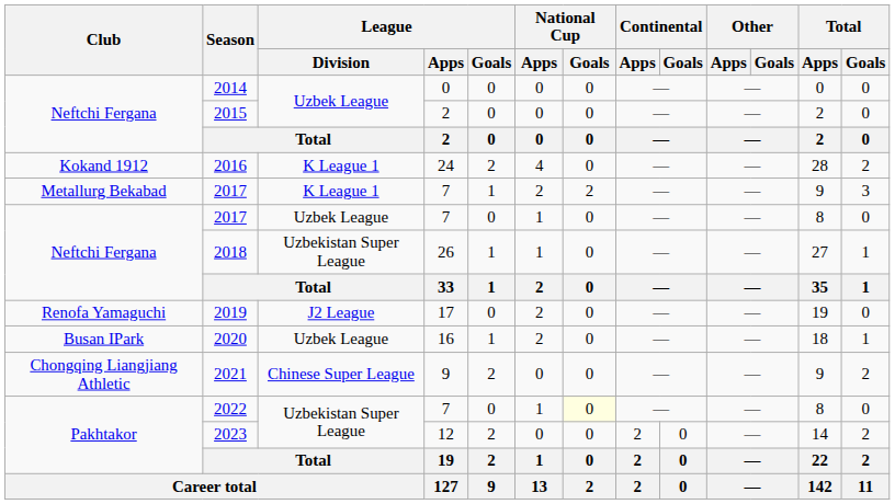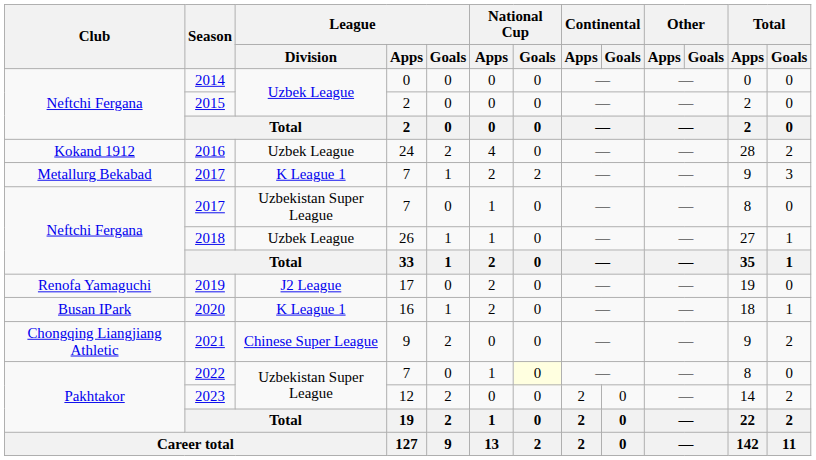 <table class="wikitable" style="text-align: center;">
 <tr>
 <th rowspan="2">Club</th>
 <th rowspan="2">Season</th>
 <th colspan="3">League</th>
 <th colspan="2">National Cup</th>
 <th colspan="2">Continental</th>
 <th colspan="2">Other</th>
 <th colspan="2">Total</th>
 </tr>
 <tr>
 <th>Division</th>
 <th>Apps</th>
 <th>Goals</th>
 <th>Apps</th>
 <th>Goals</th>
 <th>Apps</th>
 <th>Goals</th>
 <th>Apps</th>
 <th>Goals</th>
 <th>Apps</th>
 <th>Goals</th>
 </tr>
 <tr>
 <td rowspan="3"><a href='#'>Neftchi Fergana</a></td>
 <td><a href='#'>2014</a></td>
 <td rowspan="2"><a href='#'>Uzbek League</a></td>
 <td>0</td>
 <td>0</td>
 <td>0</td>
 <td>0</td>
 <td colspan="2">—</td>
 <td colspan="2">—</td>
 <td>0</td>
 <td>0</td>
 </tr>
 <tr>
 <td><a href='#'>2015</a></td>
 <td>2</td>
 <td>0</td>
 <td>0</td>
 <td>0</td>
 <td colspan="2">—</td>
 <td colspan="2">—</td>
 <td>2</td>
 <td>0</td>
 </tr>
 <tr>
 <th colspan="2">Total</th>
 <th>2</th>
 <th>0</th>
 <th>0</th>
 <th>0</th>
 <th colspan="2">—</th>
 <th colspan="2">—</th>
 <th>2</th>
 <th>0</th>
 </tr>
 <tr>
 <td><a href='#'>Kokand 1912</a></td>
 <td><a href='#'>2016</a></td>
-<td><a href='#'>K League 1</a></td>
+<td>Uzbek League</td>
 <td>24</td>
 <td>2</td>
 <td>4</td>
 <td>0</td>
 <td colspan="2">—</td>
 <td colspan="2">—</td>
 <td>28</td>
 <td>2</td>
 </tr>
 <tr>
 <td><a href='#'>Metallurg Bekabad</a></td>
 <td><a href='#'>2017</a></td>
 <td><a href='#'>K League 1</a></td>
 <td>7</td>
 <td>1</td>
 <td>2</td>
 <td>2</td>
 <td colspan="2">—</td>
 <td colspan="2">—</td>
 <td>9</td>
 <td>3</td>
 </tr>
 <tr>
 <td rowspan="3"><a href='#'>Neftchi Fergana</a></td>
 <td><a href='#'>2017</a></td>
-<td>Uzbek League</td>
+<td>Uzbekistan Super League</td>
 <td>7</td>
 <td>0</td>
 <td>1</td>
 <td>0</td>
 <td colspan="2">—</td>
 <td colspan="2">—</td>
 <td>8</td>
 <td>0</td>
 </tr>
 <tr>
 <td><a href='#'>2018</a></td>
-<td>Uzbekistan Super League</td>
+<td>Uzbek League</td>
 <td>26</td>
 <td>1</td>
 <td>1</td>
 <td>0</td>
 <td colspan="2">—</td>
 <td colspan="2">—</td>
 <td>27</td>
 <td>1</td>
 </tr>
 <tr>
 <th colspan="2">Total</th>
 <th>33</th>
 <th>1</th>
 <th>2</th>
 <th>0</th>
 <th colspan="2">—</th>
 <th colspan="2">—</th>
 <th>35</th>
 <th>1</th>
 </tr>
 <tr>
 <td><a href='#'>Renofa Yamaguchi</a></td>
 <td><a href='#'>2019</a></td>
 <td><a href='#'>J2 League</a></td>
 <td>17</td>
 <td>0</td>
 <td>2</td>
 <td>0</td>
 <td colspan="2">—</td>
 <td colspan="2">—</td>
 <td>19</td>
 <td>0</td>
 </tr>
 <tr>
 <td><a href='#'>Busan IPark</a></td>
 <td><a href='#'>2020</a></td>
-<td>Uzbek League</td>
+<td><a href='#'>K League 1</a></td>
 <td>16</td>
 <td>1</td>
 <td>2</td>
 <td>0</td>
 <td colspan="2">—</td>
 <td colspan="2">—</td>
 <td>18</td>
 <td>1</td>
 </tr>
 <tr>
 <td><a href='#'>Chongqing Liangjiang Athletic</a></td>
 <td><a href='#'>2021</a></td>
 <td><a href='#'>Chinese Super League</a></td>
 <td>9</td>
 <td>2</td>
 <td>0</td>
 <td>0</td>
 <td colspan="2">—</td>
 <td colspan="2">—</td>
 <td>9</td>
 <td>2</td>
 </tr>
 <tr>
 <td rowspan="3"><a href='#'>Pakhtakor</a></td>
 <td><a href='#'>2022</a></td>
 <td rowspan="2">Uzbekistan Super League</td>
 <td>7</td>
 <td>0</td>
 <td>1</td>
 <td style="background: lightyellow;">0</td>
 <td colspan="2">—</td>
 <td colspan="2">—</td>
 <td>8</td>
 <td>0</td>
 </tr>
 <tr>
 <td><a href='#'>2023</a></td>
 <td>12</td>
 <td>2</td>
 <td>0</td>
 <td>0</td>
 <td>2</td>
 <td>0</td>
 <td colspan="2">—</td>
 <td>14</td>
 <td>2</td>
 </tr>
 <tr>
 <th colspan="2">Total</th>
 <th>19</th>
 <th>2</th>
 <th>1</th>
 <th>0</th>
 <th>2</th>
 <th>0</th>
 <th colspan="2">—</th>
 <th>22</th>
 <th>2</th>
 </tr>
 <tr>
 <th colspan="3">Career total</th>
 <th>127</th>
 <th>9</th>
 <th>13</th>
 <th>2</th>
 <th>2</th>
 <th>0</th>
 <th colspan="2">—</th>
 <th>142</th>
 <th>11</th>
 </tr>
 </table>
